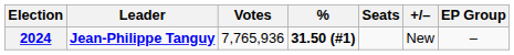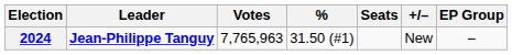 <table class="wikitable" style="text-align:center;">
 <tr>
 <th>Election</th>
 <th>Leader</th>
 <th>Votes</th>
 <th>%</th>
 <th>Seats</th>
 <th>+/–</th>
 <th>EP Group</th>
 </tr>
 <tr>
 <th><a href='#'>2024</a></th>
 <td><strong><a href='#'>Jean-Philippe Tanguy</a></strong></td>
-<td>7,765,936</td>
-<td><strong>31.50 (#1)</strong></td>
+<td>7,765,963</td>
+<td>31.50 (#1)</td>
 <td></td>
 <td>New</td>
 <td>–</td>
 </tr>
 </table>
